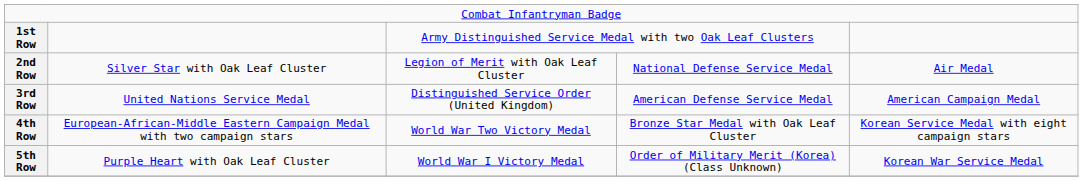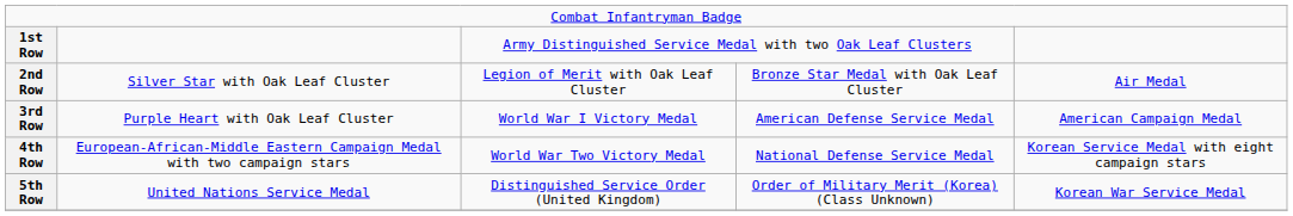 <table class="wikitable" style="margin:1em auto; text-align:center;">
 <tr>
 <td colspan=5><a href='#'>Combat Infantryman Badge</a></td>
 </tr>
 <tr>
 <th>1st Row</th>
 <td></td>
 <td colspan="2"><a href='#'>Army Distinguished Service Medal</a> with two <a href='#'>Oak Leaf Clusters</a></td>
 <td></td>
 </tr>
 <tr>
 <th>2nd Row</th>
 <td><a href='#'>Silver Star</a> with Oak Leaf Cluster</td>
 <td><a href='#'>Legion of Merit</a> with Oak Leaf Cluster</td>
-<td><a href='#'>National Defense Service Medal</a></td>
+<td><a href='#'>Bronze Star Medal</a> with Oak Leaf Cluster</td>
 <td><a href='#'>Air Medal</a></td>
 </tr>
 <tr>
 <th>3rd Row</th>
-<td><a href='#'>United Nations Service Medal</a></td>
-<td><a href='#'>Distinguished Service Order</a> (United Kingdom)</td>
+<td><a href='#'>Purple Heart</a> with Oak Leaf Cluster</td>
+<td><a href='#'>World War I Victory Medal</a></td>
 <td><a href='#'>American Defense Service Medal</a></td>
 <td><a href='#'>American Campaign Medal</a></td>
 </tr>
 <tr>
 <th>4th Row</th>
 <td><a href='#'>European-African-Middle Eastern Campaign Medal</a> with two campaign stars</td>
 <td><a href='#'>World War Two Victory Medal</a></td>
-<td><a href='#'>Bronze Star Medal</a> with Oak Leaf Cluster</td>
+<td><a href='#'>National Defense Service Medal</a></td>
 <td><a href='#'>Korean Service Medal</a> with eight campaign stars</td>
 </tr>
 <tr>
 <th>5th Row</th>
-<td><a href='#'>Purple Heart</a> with Oak Leaf Cluster</td>
-<td><a href='#'>World War I Victory Medal</a></td>
+<td><a href='#'>United Nations Service Medal</a></td>
+<td><a href='#'>Distinguished Service Order</a> (United Kingdom)</td>
 <td><a href='#'>Order of Military Merit (Korea)</a> (Class Unknown)</td>
 <td><a href='#'>Korean War Service Medal</a></td>
 </tr>
 <tr>
 </tr>
 </table>
